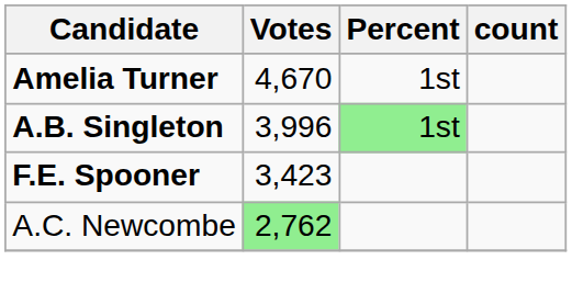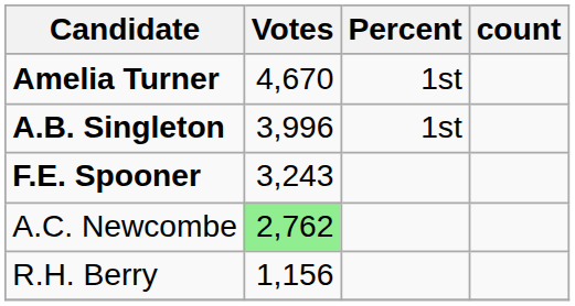 <table class="wikitable">
 <tr>
 <th>Candidate</th>
 <th>Votes</th>
 <th>Percent</th>
 <th>count</th>
 </tr>
 <tr>
 <td style="font-weight:bold;">Amelia Turner</td>
 <td style="text-align:right;">4,670</td>
 <td style="text-align:right;">1st</td>
 <td style="text-align:right;"></td>
 </tr>
 <tr>
 <td style="font-weight:bold;">A.B. Singleton</td>
 <td style="text-align:right;">3,996</td>
-<td style="background: lightgreen; text-align:right;">1st</td>
+<td style="text-align:right;">1st</td>
 <td style="text-align:right;"></td>
 </tr>
 <tr>
 <td style="font-weight:bold;">F.E. Spooner</td>
-<td style="text-align:right;">3,423</td>
+<td style="text-align:right;">3,243</td>
 <td style="text-align:right;"></td>
 <td style="text-align:right;"></td>
 </tr>
 <tr>
 <td>A.C. Newcombe</td>
 <td style="background: lightgreen; text-align:right;">2,762</td>
 <td style="text-align:right;"></td>
 <td style="text-align:right;"></td>
 </tr>
 <tr>
+<td>R.H. Berry</td>
+<td style="text-align:right;">1,156</td>
+<td style="text-align:right;"></td>
+<td style="text-align:right;"></td>
+</tr>
+<tr>
 </tr>
 </table>
